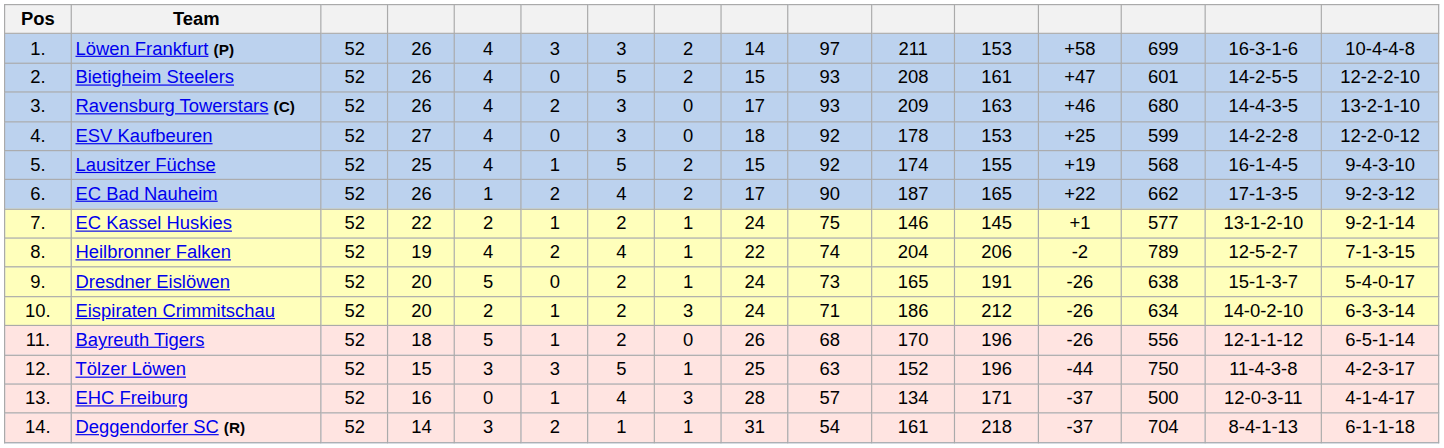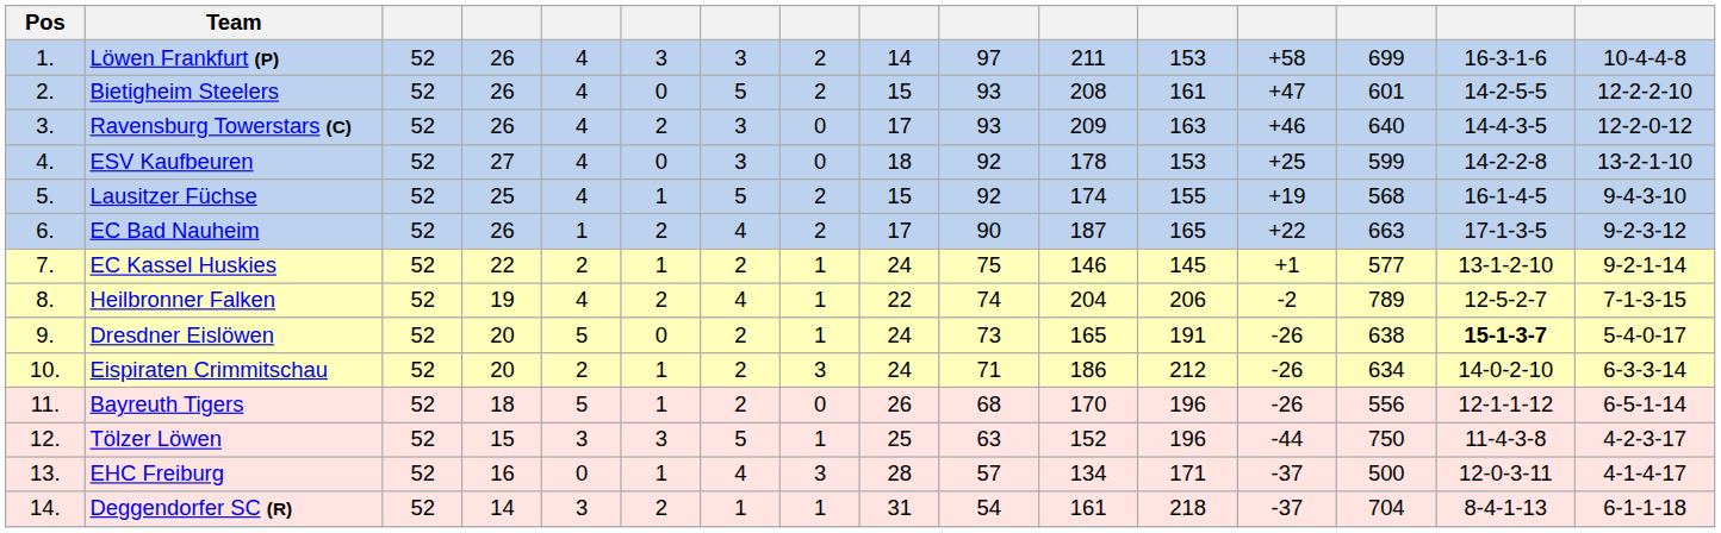 <table class="wikitable" style="text-align:center; background:#BCD2EE;">
 <tr style="background:#E0E0E0">
 <th style="width:4%" class="unsortable">Pos</th>
 <th style="width:15%">Team</th>
 <th style="width:4%"></th>
 <th style="width:4%"></th>
 <th style="width:4%"></th>
 <th style="width:4%"></th>
 <th style="width:4%"></th>
 <th style="width:4%"></th>
 <th style="width:4%"></th>
 <th style="width:5%"></th>
 <th style="width:5%"></th>
 <th style="width:5%"></th>
 <th style="width:5%"></th>
 <th style="width:5%"></th>
 <th style="width:7%"></th>
 <th style="width:7%"></th>
 </tr>
 <tr>
 <td>1.</td>
 <td style="text-align:left"><a href='#'>Löwen Frankfurt</a> <small><strong>(P)</strong></small></td>
 <td>52</td>
 <td>26</td>
 <td>4</td>
 <td>3</td>
 <td>3</td>
 <td>2</td>
 <td>14</td>
 <td>97</td>
 <td>211</td>
 <td>153</td>
 <td>+58</td>
 <td>699</td>
 <td>16-3-1-6</td>
 <td>10-4-4-8</td>
 </tr>
 <tr>
 <td>2.</td>
 <td style="text-align:left"><a href='#'>Bietigheim Steelers</a></td>
 <td>52</td>
 <td>26</td>
 <td>4</td>
 <td>0</td>
 <td>5</td>
 <td>2</td>
 <td>15</td>
 <td>93</td>
 <td>208</td>
 <td>161</td>
 <td>+47</td>
 <td>601</td>
 <td>14-2-5-5</td>
 <td>12-2-2-10</td>
 </tr>
 <tr>
 <td>3.</td>
 <td style="text-align:left"><a href='#'>Ravensburg Towerstars</a> <small><strong>(C)</strong></small></td>
 <td>52</td>
 <td>26</td>
 <td>4</td>
 <td>2</td>
 <td>3</td>
 <td>0</td>
 <td>17</td>
 <td>93</td>
 <td>209</td>
 <td>163</td>
 <td>+46</td>
-<td>680</td>
+<td>640</td>
 <td>14-4-3-5</td>
-<td>13-2-1-10</td>
+<td>12-2-0-12</td>
 </tr>
 <tr>
 <td>4.</td>
 <td style="text-align:left"><a href='#'>ESV Kaufbeuren</a></td>
 <td>52</td>
 <td>27</td>
 <td>4</td>
 <td>0</td>
 <td>3</td>
 <td>0</td>
 <td>18</td>
 <td>92</td>
 <td>178</td>
 <td>153</td>
 <td>+25</td>
 <td>599</td>
 <td>14-2-2-8</td>
-<td>12-2-0-12</td>
+<td>13-2-1-10</td>
 </tr>
 <tr>
 <td>5.</td>
 <td style="text-align:left"><a href='#'>Lausitzer Füchse</a></td>
 <td>52</td>
 <td>25</td>
 <td>4</td>
 <td>1</td>
 <td>5</td>
 <td>2</td>
 <td>15</td>
 <td>92</td>
 <td>174</td>
 <td>155</td>
 <td>+19</td>
 <td>568</td>
 <td>16-1-4-5</td>
 <td>9-4-3-10</td>
 </tr>
 <tr>
 <td>6.</td>
 <td style="text-align:left"><a href='#'>EC Bad Nauheim</a></td>
 <td>52</td>
 <td>26</td>
 <td>1</td>
 <td>2</td>
 <td>4</td>
 <td>2</td>
 <td>17</td>
 <td>90</td>
 <td>187</td>
 <td>165</td>
 <td>+22</td>
-<td>662</td>
+<td>663</td>
 <td>17-1-3-5</td>
 <td>9-2-3-12</td>
 </tr>
 <tr style="background:#FFFFBB">
 <td>7.</td>
 <td style="text-align:left"><a href='#'>EC Kassel Huskies</a></td>
 <td>52</td>
 <td>22</td>
 <td>2</td>
 <td>1</td>
 <td>2</td>
 <td>1</td>
 <td>24</td>
 <td>75</td>
 <td>146</td>
 <td>145</td>
 <td>+1</td>
 <td>577</td>
 <td>13-1-2-10</td>
 <td>9-2-1-14</td>
 </tr>
 <tr style="background:#FFFFBB">
 <td>8.</td>
 <td style="text-align:left"><a href='#'>Heilbronner Falken</a></td>
 <td>52</td>
 <td>19</td>
 <td>4</td>
 <td>2</td>
 <td>4</td>
 <td>1</td>
 <td>22</td>
 <td>74</td>
 <td>204</td>
 <td>206</td>
 <td>-2</td>
 <td>789</td>
 <td>12-5-2-7</td>
 <td>7-1-3-15</td>
 </tr>
 <tr style="background:#FFFFBB">
 <td>9.</td>
 <td style="text-align:left"><a href='#'>Dresdner Eislöwen</a></td>
 <td>52</td>
 <td>20</td>
 <td>5</td>
 <td>0</td>
 <td>2</td>
 <td>1</td>
 <td>24</td>
 <td>73</td>
 <td>165</td>
 <td>191</td>
 <td>-26</td>
 <td>638</td>
-<td>15-1-3-7</td>
+<td><strong>15-1-3-7</strong></td>
 <td>5-4-0-17</td>
 </tr>
 <tr style="background:#FFFFBB">
 <td>10.</td>
 <td style="text-align:left"><a href='#'>Eispiraten Crimmitschau</a></td>
 <td>52</td>
 <td>20</td>
 <td>2</td>
 <td>1</td>
 <td>2</td>
 <td>3</td>
 <td>24</td>
 <td>71</td>
 <td>186</td>
 <td>212</td>
 <td>-26</td>
 <td>634</td>
 <td>14-0-2-10</td>
 <td>6-3-3-14</td>
 </tr>
 <tr style="background:#FFE4E1">
 <td>11.</td>
 <td style="text-align:left"><a href='#'>Bayreuth Tigers</a></td>
 <td>52</td>
 <td>18</td>
 <td>5</td>
 <td>1</td>
 <td>2</td>
 <td>0</td>
 <td>26</td>
 <td>68</td>
 <td>170</td>
 <td>196</td>
 <td>-26</td>
 <td>556</td>
 <td>12-1-1-12</td>
 <td>6-5-1-14</td>
 </tr>
 <tr style="background:#FFE4E1">
 <td>12.</td>
 <td style="text-align:left"><a href='#'>Tölzer Löwen</a></td>
 <td>52</td>
 <td>15</td>
 <td>3</td>
 <td>3</td>
 <td>5</td>
 <td>1</td>
 <td>25</td>
 <td>63</td>
 <td>152</td>
 <td>196</td>
 <td>-44</td>
 <td>750</td>
 <td>11-4-3-8</td>
 <td>4-2-3-17</td>
 </tr>
 <tr style="background:#FFE4E1">
 <td>13.</td>
 <td style="text-align:left"><a href='#'>EHC Freiburg</a></td>
 <td>52</td>
 <td>16</td>
 <td>0</td>
 <td>1</td>
 <td>4</td>
 <td>3</td>
 <td>28</td>
 <td>57</td>
 <td>134</td>
 <td>171</td>
 <td>-37</td>
 <td>500</td>
 <td>12-0-3-11</td>
 <td>4-1-4-17</td>
 </tr>
 <tr style="background:#FFE4E1">
 <td>14.</td>
 <td style="text-align:left"><a href='#'>Deggendorfer SC</a> <small><strong>(R)</strong></small></td>
 <td>52</td>
 <td>14</td>
 <td>3</td>
 <td>2</td>
 <td>1</td>
 <td>1</td>
 <td>31</td>
 <td>54</td>
 <td>161</td>
 <td>218</td>
 <td>-37</td>
 <td>704</td>
 <td>8-4-1-13</td>
 <td>6-1-1-18</td>
 </tr>
 </table>
